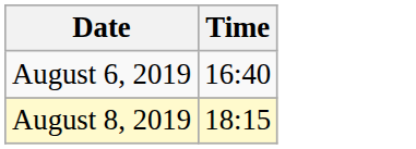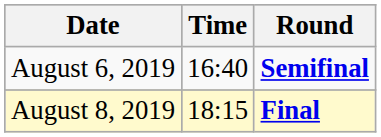 <table class="wikitable">
 <tr>
 <th>Date</th>
 <th>Time</th>
+<th>Round</th>
 </tr>
 <tr>
 <td>August 6, 2019</td>
 <td>16:40</td>
+<td><strong><a href='#'>Semifinal</a></strong></td>
 </tr>
 <tr style=background:lemonchiffon>
 <td>August 8, 2019</td>
 <td>18:15</td>
+<td><strong><a href='#'>Final</a></strong></td>
 </tr>
 </table>
